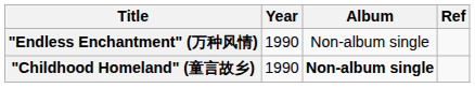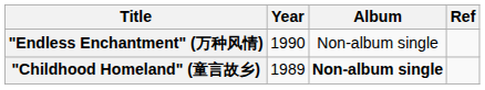 <table class="wikitable plainrowheaders" style="text-align:center;">
 <tr>
 <th rowspan="1" scope="col">Title</th>
 <th rowspan="1" scope="col">Year</th>
 <th rowspan="1" scope="col">Album</th>
 <th>Ref</th>
 </tr>
 <tr>
 <th scope="row">"Endless Enchantment" (万种风情)</th>
 <td>1990</td>
 <td>Non-album single</td>
 <td></td>
 </tr>
 <tr>
 <th scope="row">"Childhood Homeland" (童言故乡)</th>
-<td>1990</td>
+<td>1989</td>
 <td><strong>Non-album single</strong></td>
 <td></td>
 </tr>
 </table>
